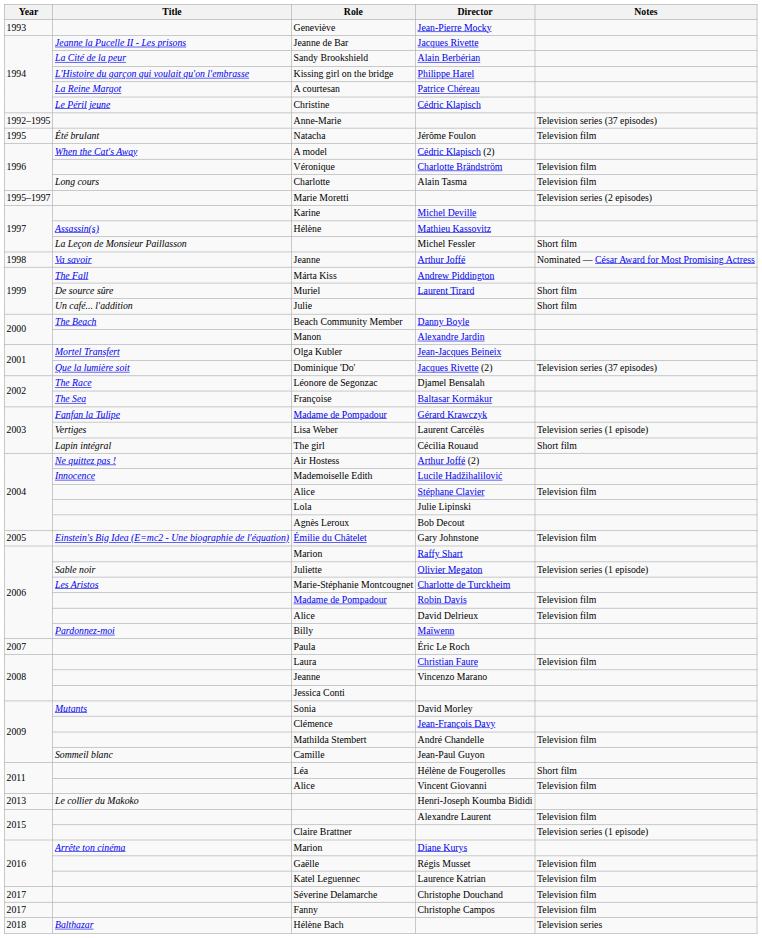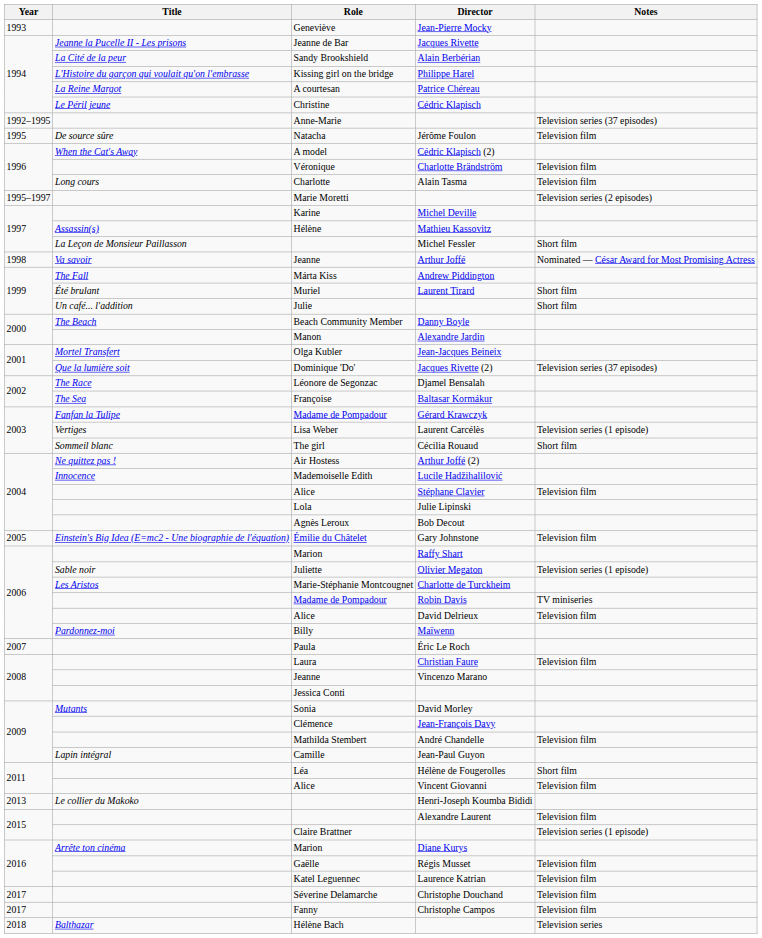 <table class="wikitable sortable">
 <tr>
 <th>Year</th>
 <th>Title</th>
 <th>Role</th>
 <th>Director</th>
 <th class="unsortable">Notes</th>
 </tr>
 <tr>
 <td>1993</td>
 <td><em></em></td>
 <td>Geneviève</td>
 <td><a href='#'>Jean-Pierre Mocky</a></td>
 <td></td>
 </tr>
 <tr>
 <td rowspan="5">1994</td>
 <td><em><a href='#'>Jeanne la Pucelle II - Les prisons</a></em></td>
 <td>Jeanne de Bar</td>
 <td><a href='#'>Jacques Rivette</a></td>
 <td></td>
 </tr>
 <tr>
 <td><em><a href='#'>La Cité de la peur</a></em></td>
 <td>Sandy Brookshield</td>
 <td><a href='#'>Alain Berbérian</a></td>
 <td></td>
 </tr>
 <tr>
 <td><em><a href='#'>L'Histoire du garçon qui voulait qu'on l'embrasse</a></em></td>
 <td>Kissing girl on the bridge</td>
 <td><a href='#'>Philippe Harel</a></td>
 <td></td>
 </tr>
 <tr>
 <td><em><a href='#'>La Reine Margot</a></em></td>
 <td>A courtesan</td>
 <td><a href='#'>Patrice Chéreau</a></td>
 <td></td>
 </tr>
 <tr>
 <td><em><a href='#'>Le Péril jeune</a></em></td>
 <td>Christine</td>
 <td><a href='#'>Cédric Klapisch</a></td>
 <td></td>
 </tr>
 <tr>
 <td>1992–1995</td>
 <td><em></em></td>
 <td>Anne-Marie</td>
 <td></td>
 <td>Television series (37 episodes)</td>
 </tr>
 <tr>
 <td>1995</td>
-<td><em>Été brulant</em></td>
+<td><em>De source sûre</em></td>
 <td>Natacha</td>
 <td>Jérôme Foulon</td>
 <td>Television film</td>
 </tr>
 <tr>
 <td rowspan="3">1996</td>
 <td><em><a href='#'>When the Cat's Away</a></em></td>
 <td>A model</td>
 <td><a href='#'>Cédric Klapisch</a> (2)</td>
 <td></td>
 </tr>
 <tr>
 <td><em></em></td>
 <td>Véronique</td>
 <td><a href='#'>Charlotte Brändström</a></td>
 <td>Television film</td>
 </tr>
 <tr>
 <td><em>Long cours</em></td>
 <td>Charlotte</td>
 <td>Alain Tasma</td>
 <td>Television film</td>
 </tr>
 <tr>
 <td>1995–1997</td>
 <td><em></em></td>
 <td>Marie Moretti</td>
 <td></td>
 <td>Television series (2 episodes)</td>
 </tr>
 <tr>
 <td rowspan="3">1997</td>
 <td><em></em></td>
 <td>Karine</td>
 <td><a href='#'>Michel Deville</a></td>
 <td></td>
 </tr>
 <tr>
 <td><em><a href='#'>Assassin(s)</a></em></td>
 <td>Hélène</td>
 <td><a href='#'>Mathieu Kassovitz</a></td>
 <td></td>
 </tr>
 <tr>
 <td><em>La Leçon de Monsieur Paillasson</em></td>
 <td></td>
 <td>Michel Fessler</td>
 <td>Short film</td>
 </tr>
 <tr>
 <td>1998</td>
 <td><em><a href='#'>Va savoir</a></em></td>
 <td>Jeanne</td>
 <td><a href='#'>Arthur Joffé</a></td>
 <td>Nominated — <a href='#'>César Award for Most Promising Actress</a></td>
 </tr>
 <tr>
 <td rowspan="3">1999</td>
 <td><em><a href='#'>The Fall</a></em></td>
 <td>Márta Kiss</td>
 <td><a href='#'>Andrew Piddington</a></td>
 <td></td>
 </tr>
 <tr>
-<td><em>De source sûre</em></td>
+<td><em>Été brulant</em></td>
 <td>Muriel</td>
 <td><a href='#'>Laurent Tirard</a></td>
 <td>Short film</td>
 </tr>
 <tr>
 <td><em>Un café... l'addition</em></td>
 <td>Julie</td>
 <td></td>
 <td>Short film</td>
 </tr>
 <tr>
 <td rowspan="2">2000</td>
 <td><em><a href='#'>The Beach</a></em></td>
 <td>Beach Community Member</td>
 <td><a href='#'>Danny Boyle</a></td>
 <td></td>
 </tr>
 <tr>
 <td><em></em></td>
 <td>Manon</td>
 <td><a href='#'>Alexandre Jardin</a></td>
 <td></td>
 </tr>
 <tr>
 <td rowspan="2">2001</td>
 <td><em><a href='#'>Mortel Transfert</a></em></td>
 <td>Olga Kubler</td>
 <td><a href='#'>Jean-Jacques Beineix</a></td>
 <td></td>
 </tr>
 <tr>
 <td><em><a href='#'>Que la lumière soit</a></em></td>
 <td>Dominique 'Do'</td>
 <td><a href='#'>Jacques Rivette</a> (2)</td>
 <td>Television series (37 episodes)</td>
 </tr>
 <tr>
 <td rowspan="2">2002</td>
 <td><em><a href='#'>The Race</a></em></td>
 <td>Léonore de Segonzac</td>
 <td>Djamel Bensalah</td>
 <td></td>
 </tr>
 <tr>
 <td><em><a href='#'>The Sea</a></em></td>
 <td>Françoise</td>
 <td><a href='#'>Baltasar Kormákur</a></td>
 <td></td>
 </tr>
 <tr>
 <td rowspan="3">2003</td>
 <td><em><a href='#'>Fanfan la Tulipe</a></em></td>
 <td><a href='#'>Madame de Pompadour</a></td>
 <td><a href='#'>Gérard Krawczyk</a></td>
 <td></td>
 </tr>
 <tr>
 <td><em>Vertiges</em></td>
 <td>Lisa Weber</td>
 <td>Laurent Carcélès</td>
 <td>Television series (1 episode)</td>
 </tr>
 <tr>
-<td><em>Lapin intégral</em></td>
+<td><em>Sommeil blanc</em></td>
 <td>The girl</td>
 <td>Cécilia Rouaud</td>
 <td>Short film</td>
 </tr>
 <tr>
 <td rowspan="5">2004</td>
 <td><em><a href='#'>Ne quittez pas !</a></em></td>
 <td>Air Hostess</td>
 <td><a href='#'>Arthur Joffé</a> (2)</td>
 <td></td>
 </tr>
 <tr>
 <td><em><a href='#'>Innocence</a></em></td>
 <td>Mademoiselle Edith</td>
 <td><a href='#'>Lucile Hadžihalilović</a></td>
 <td></td>
 </tr>
 <tr>
 <td><em></em></td>
 <td>Alice</td>
 <td><a href='#'>Stéphane Clavier</a></td>
 <td>Television film</td>
 </tr>
 <tr>
 <td><em></em></td>
 <td>Lola</td>
 <td>Julie Lipinski</td>
 <td></td>
 </tr>
 <tr>
 <td><em></em></td>
 <td>Agnès Leroux</td>
 <td>Bob Decout</td>
 <td></td>
 </tr>
 <tr>
 <td>2005</td>
 <td><em><a href='#'>Einstein's Big Idea (E=mc2 - Une biographie de l'équation)</a></em></td>
 <td><a href='#'>Émilie du Châtelet</a></td>
 <td>Gary Johnstone</td>
 <td>Television film</td>
 </tr>
 <tr>
 <td rowspan="6">2006</td>
 <td><em></em></td>
 <td>Marion</td>
 <td><a href='#'>Raffy Shart</a></td>
 <td></td>
 </tr>
 <tr>
 <td><em>Sable noir</em></td>
 <td>Juliette</td>
 <td><a href='#'>Olivier Megaton</a></td>
 <td>Television series (1 episode)</td>
 </tr>
 <tr>
 <td><em><a href='#'>Les Aristos</a></em></td>
 <td>Marie-Stéphanie Montcougnet</td>
 <td><a href='#'>Charlotte de Turckheim</a></td>
 <td></td>
 </tr>
 <tr>
 <td><em></em></td>
 <td><a href='#'>Madame de Pompadour</a></td>
 <td><a href='#'>Robin Davis</a></td>
-<td>Television film</td>
+<td>TV miniseries</td>
 </tr>
 <tr>
 <td><em></em></td>
 <td>Alice</td>
 <td>David Delrieux</td>
 <td>Television film</td>
 </tr>
 <tr>
 <td><em><a href='#'>Pardonnez-moi</a></em></td>
 <td>Billy</td>
 <td><a href='#'>Maïwenn</a></td>
 <td></td>
 </tr>
 <tr>
 <td>2007</td>
 <td><em></em></td>
 <td>Paula</td>
 <td>Éric Le Roch</td>
 <td></td>
 </tr>
 <tr>
 <td rowspan="3">2008</td>
 <td><em></em></td>
 <td>Laura</td>
 <td><a href='#'>Christian Faure</a></td>
 <td>Television film</td>
 </tr>
 <tr>
 <td><em></em></td>
 <td>Jeanne</td>
 <td>Vincenzo Marano</td>
 <td></td>
 </tr>
 <tr>
 <td><em></em></td>
 <td>Jessica Conti</td>
 <td></td>
 <td></td>
 </tr>
 <tr>
 <td rowspan="4">2009</td>
 <td><em><a href='#'>Mutants</a></em></td>
 <td>Sonia</td>
 <td>David Morley</td>
 <td></td>
 </tr>
 <tr>
 <td><em></em></td>
 <td>Clémence</td>
 <td><a href='#'>Jean-François Davy</a></td>
 <td></td>
 </tr>
 <tr>
 <td><em></em></td>
 <td>Mathilda Stembert</td>
 <td>André Chandelle</td>
 <td>Television film</td>
 </tr>
 <tr>
-<td><em>Sommeil blanc</em></td>
+<td><em>Lapin intégral</em></td>
 <td>Camille</td>
 <td>Jean-Paul Guyon</td>
 <td></td>
 </tr>
 <tr>
 <td rowspan="2">2011</td>
 <td><em></em></td>
 <td>Léa</td>
 <td>Hélène de Fougerolles</td>
 <td>Short film</td>
 </tr>
 <tr>
 <td><em></em></td>
 <td>Alice</td>
 <td>Vincent Giovanni</td>
 <td>Television film</td>
 </tr>
 <tr>
 <td>2013</td>
 <td><em>Le collier du Makoko</em></td>
 <td></td>
 <td>Henri-Joseph Koumba Bididi</td>
 <td></td>
 </tr>
 <tr>
 <td rowspan="2">2015</td>
 <td><em></em></td>
 <td></td>
 <td>Alexandre Laurent</td>
 <td>Television film</td>
 </tr>
 <tr>
 <td><em></em></td>
 <td>Claire Brattner</td>
 <td></td>
 <td>Television series (1 episode)</td>
 </tr>
 <tr>
 <td rowspan="3">2016</td>
 <td><em><a href='#'>Arrête ton cinéma</a></em></td>
 <td>Marion</td>
 <td><a href='#'>Diane Kurys</a></td>
 <td></td>
 </tr>
 <tr>
 <td><em></em></td>
 <td>Gaëlle</td>
 <td>Régis Musset</td>
 <td>Television film</td>
 </tr>
 <tr>
 <td><em></em></td>
 <td>Katel Leguennec</td>
 <td>Laurence Katrian</td>
 <td>Television film</td>
 </tr>
 <tr>
 <td>2017</td>
 <td><em></em></td>
 <td>Séverine Delamarche</td>
 <td>Christophe Douchand</td>
 <td>Television film</td>
 </tr>
 <tr>
 <td>2017</td>
 <td><em></em></td>
 <td>Fanny</td>
 <td>Christophe Campos</td>
 <td>Television film</td>
 </tr>
 <tr>
 <td>2018</td>
 <td><em><a href='#'>Balthazar</a></em></td>
 <td>Hélène Bach</td>
 <td></td>
 <td>Television series</td>
 </tr>
 </table>
